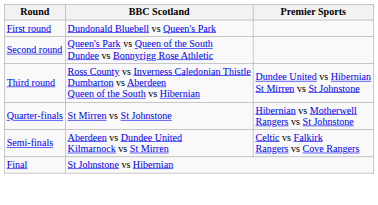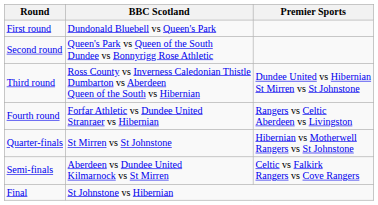 <table class="wikitable">
 <tr>
 <th>Round</th>
 <th>BBC Scotland</th>
 <th>Premier Sports</th>
 </tr>
 <tr>
 <td><a href='#'>First round</a></td>
 <td><a href='#'>Dundonald Bluebell</a> vs <a href='#'>Queen's Park</a></td>
 <td></td>
 </tr>
 <tr>
 <td><a href='#'>Second round</a></td>
 <td><a href='#'>Queen's Park</a> vs <a href='#'>Queen of the South</a><br><a href='#'>Dundee</a> vs <a href='#'>Bonnyrigg Rose Athletic</a></td>
 <td></td>
 </tr>
 <tr>
 <td><a href='#'>Third round</a></td>
 <td><a href='#'>Ross County</a> vs <a href='#'>Inverness Caledonian Thistle</a><br><a href='#'>Dumbarton</a> vs <a href='#'>Aberdeen</a><br><a href='#'>Queen of the South</a> vs <a href='#'>Hibernian</a></td>
 <td><a href='#'>Dundee United</a> vs <a href='#'>Hibernian</a><br><a href='#'>St Mirren</a> vs <a href='#'>St Johnstone</a></td>
 </tr>
 <tr>
+<td><a href='#'>Fourth round</a></td>
+<td><a href='#'>Forfar Athletic</a> vs <a href='#'>Dundee United</a><br><a href='#'>Stranraer</a> vs <a href='#'>Hibernian</a></td>
+<td><a href='#'>Rangers</a> vs <a href='#'>Celtic</a><br><a href='#'>Aberdeen</a> vs <a href='#'>Livingston</a></td>
+</tr>
+<tr>
 <td><a href='#'>Quarter-finals</a></td>
 <td><a href='#'>St Mirren</a> vs <a href='#'>St Johnstone</a></td>
 <td><a href='#'>Hibernian</a> vs <a href='#'>Motherwell</a><br><a href='#'>Rangers</a> vs <a href='#'>St Johnstone</a></td>
 </tr>
 <tr>
 <td><a href='#'>Semi-finals</a></td>
 <td><a href='#'>Aberdeen</a> vs <a href='#'>Dundee United</a><br><a href='#'>Kilmarnock</a> vs <a href='#'>St Mirren</a></td>
 <td><a href='#'>Celtic</a> vs <a href='#'>Falkirk</a><br><a href='#'>Rangers</a> vs <a href='#'>Cove Rangers</a></td>
 </tr>
 <tr>
 <td><a href='#'>Final</a></td>
 <td colspan=2><a href='#'>St Johnstone</a> vs <a href='#'>Hibernian</a></td>
 </tr>
 </table>
